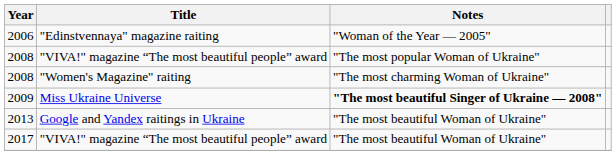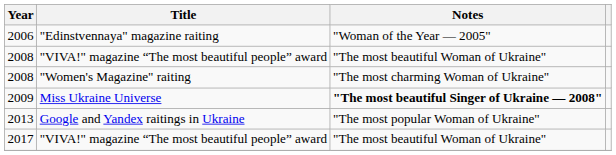 <table class="wikitable">
 <tr align="center">
 <th>Year</th>
 <th>Title</th>
 <th>Notes</th>
 <th></th>
 </tr>
 <tr>
 <td>2006</td>
 <td>"Edinstvennaya" magazine raiting</td>
 <td>"Woman of the Year —  2005"</td>
 <td></td>
 </tr>
 <tr>
 <td>2008</td>
 <td>"VIVA!" magazine “The most beautiful people” award</td>
-<td>"The most popular Woman of Ukraine"</td>
+<td>"The most beautiful Woman of Ukraine"</td>
 <td></td>
 </tr>
 <tr>
 <td>2008</td>
 <td>"Women's Magazine" raiting</td>
 <td>"The most charming Woman of Ukraine"</td>
 <td></td>
 </tr>
 <tr>
 <td>2009</td>
 <td><a href='#'>Miss Ukraine Universe</a></td>
 <td><strong>"The most beautiful Singer of Ukraine — 2008"</strong></td>
 <td></td>
 </tr>
 <tr>
 <td>2013</td>
 <td><a href='#'>Google</a> and <a href='#'>Yandex</a> raitings in <a href='#'>Ukraine</a></td>
-<td>"The most beautiful Woman of Ukraine"</td>
+<td>"The most popular Woman of Ukraine"</td>
 <td></td>
 </tr>
 <tr>
 <td>2017</td>
 <td>"VIVA!" magazine “The most beautiful people” award</td>
 <td>"The most beautiful Woman of Ukraine"</td>
 <td></td>
 </tr>
 <tr>
 </tr>
 </table>
